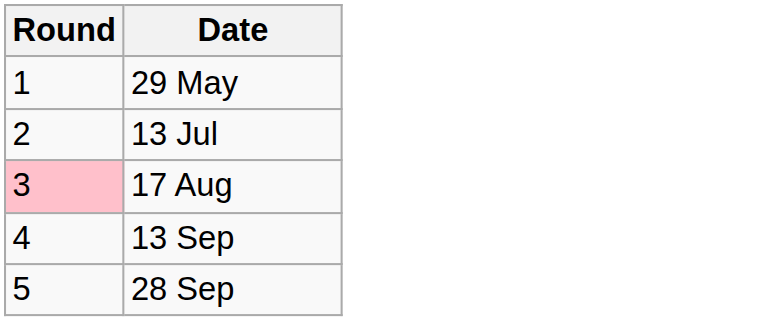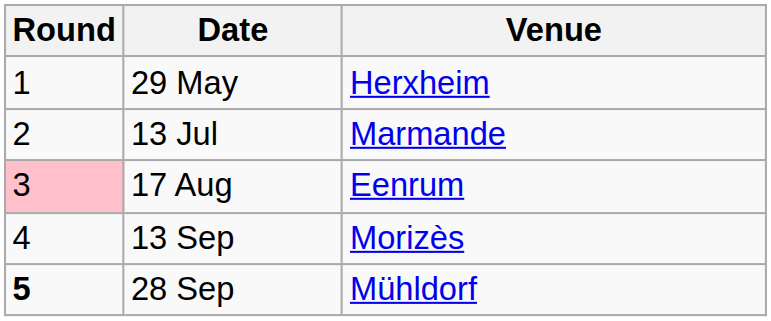 <table class="wikitable" style="font-size: 100%">
 <tr>
 <th width=30>Round</th>
 <th width=100>Date</th>
+<th width=200>Venue</th>
 </tr>
 <tr>
 <td>1</td>
 <td>29 May</td>
+<td> <a href='#'>Herxheim</a></td>
 </tr>
 <tr>
 <td>2</td>
 <td>13 Jul</td>
+<td> <a href='#'>Marmande</a></td>
 </tr>
 <tr>
 <td style="background: pink;">3</td>
 <td>17 Aug</td>
+<td> <a href='#'>Eenrum</a></td>
 </tr>
 <tr>
 <td>4</td>
 <td>13 Sep</td>
+<td> <a href='#'>Morizès</a></td>
 </tr>
 <tr>
-<td>5</td>
+<td><strong>5</strong></td>
 <td>28 Sep</td>
+<td> <a href='#'>Mühldorf</a></td>
 </tr>
 </table>
